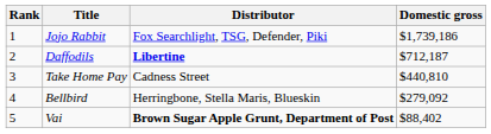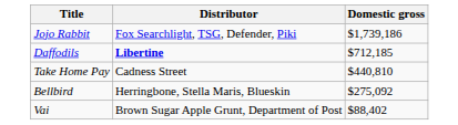 <table class="wikitable sortable" style="margin:auto; margin:auto;">
 <tr>
-<th>Rank</th>
 <th>Title</th>
 <th>Distributor</th>
 <th>Domestic gross</th>
 </tr>
 <tr>
-<td>1</td>
 <td><em><a href='#'>Jojo Rabbit</a></em></td>
 <td><a href='#'>Fox Searchlight</a>,  <a href='#'>TSG</a>, Defender, <a href='#'>Piki</a></td>
 <td>$1,739,186</td>
 </tr>
 <tr>
-<td>2</td>
 <td><em><a href='#'>Daffodils</a></em></td>
 <td><strong><a href='#'>Libertine</a></strong></td>
-<td>$712,187</td>
+<td>$712,185</td>
 </tr>
 <tr>
-<td>3</td>
 <td><em>Take Home Pay</em></td>
 <td>Cadness Street</td>
 <td>$440,810</td>
 </tr>
 <tr>
-<td>4</td>
 <td><em>Bellbird</em></td>
 <td>Herringbone, Stella Maris, Blueskin</td>
-<td>$279,092</td>
+<td>$275,092</td>
 </tr>
 <tr>
-<td>5</td>
 <td><em>Vai</em></td>
-<td><strong>Brown Sugar Apple Grunt, Department of Post</strong></td>
+<td>Brown Sugar Apple Grunt, Department of Post</td>
 <td>$88,402</td>
 </tr>
 </table>
